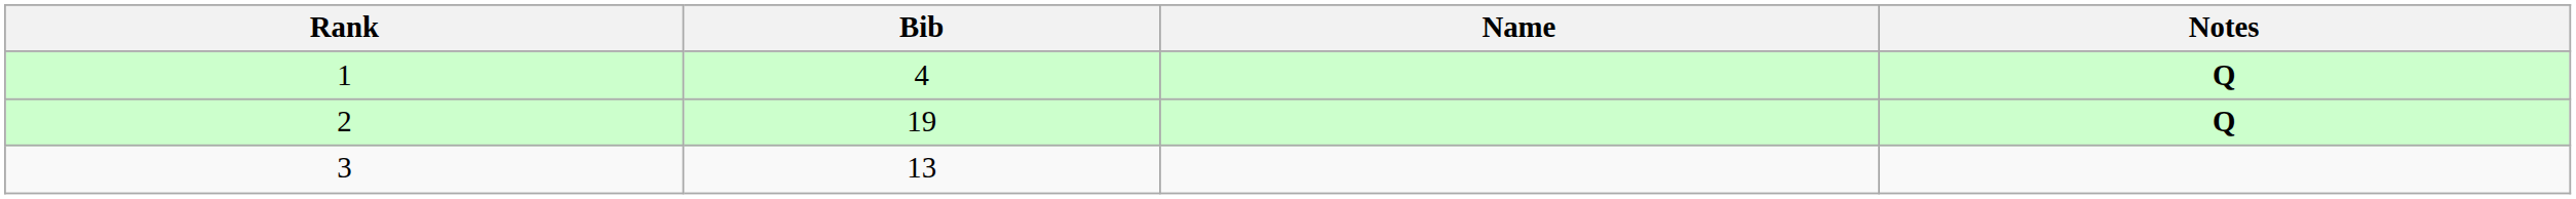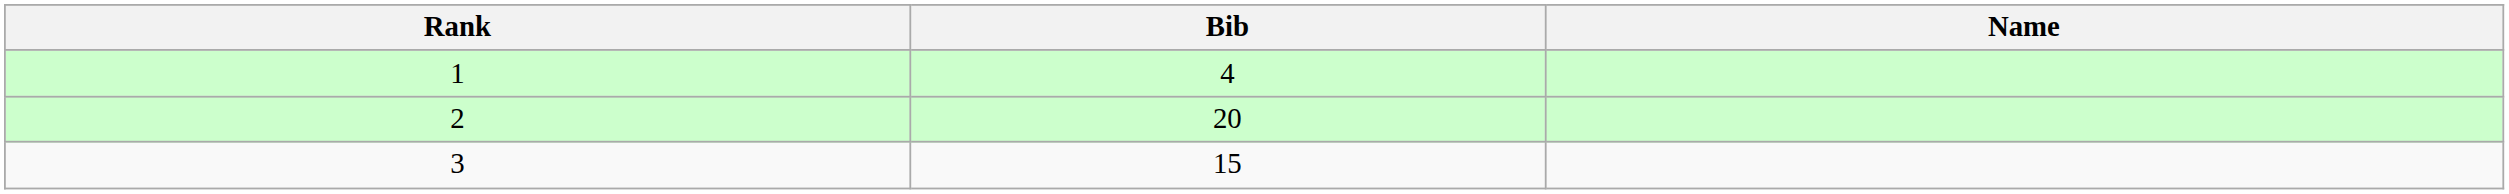 <table class="wikitable" style="text-align:center;" width=70%>
 <tr>
 <th>Rank</th>
 <th>Bib</th>
 <th>Name</th>
-<th>Notes</th>
 </tr>
 <tr bgcolor="#ccffcc">
 <td>1</td>
 <td>4</td>
 <td align=left></td>
-<td><strong>Q</strong></td>
 </tr>
 <tr bgcolor="#ccffcc">
 <td>2</td>
-<td>19</td>
+<td>20</td>
 <td align=left></td>
-<td><strong>Q</strong></td>
 </tr>
 <tr>
 <td>3</td>
-<td>13</td>
+<td>15</td>
 <td align=left></td>
-<td></td>
 </tr>
 </table>
